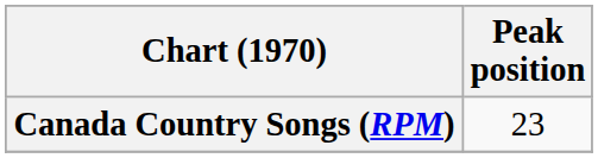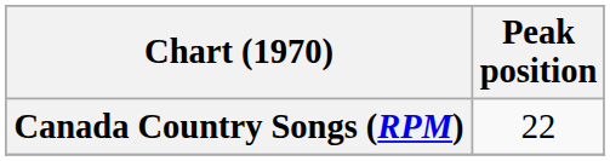 <table class="wikitable sortable plainrowheaders" style="text-align:center">
 <tr>
 <th scope="col">Chart (1970)</th>
 <th scope="col">Peak<br> position</th>
 </tr>
 <tr>
 <th scope="row">Canada Country Songs (<em><a href='#'>RPM</a></em>)</th>
-<td>23</td>
+<td>22</td>
 </tr>
 <tr>
 </tr>
 <tr>
 </tr>
 </table>
